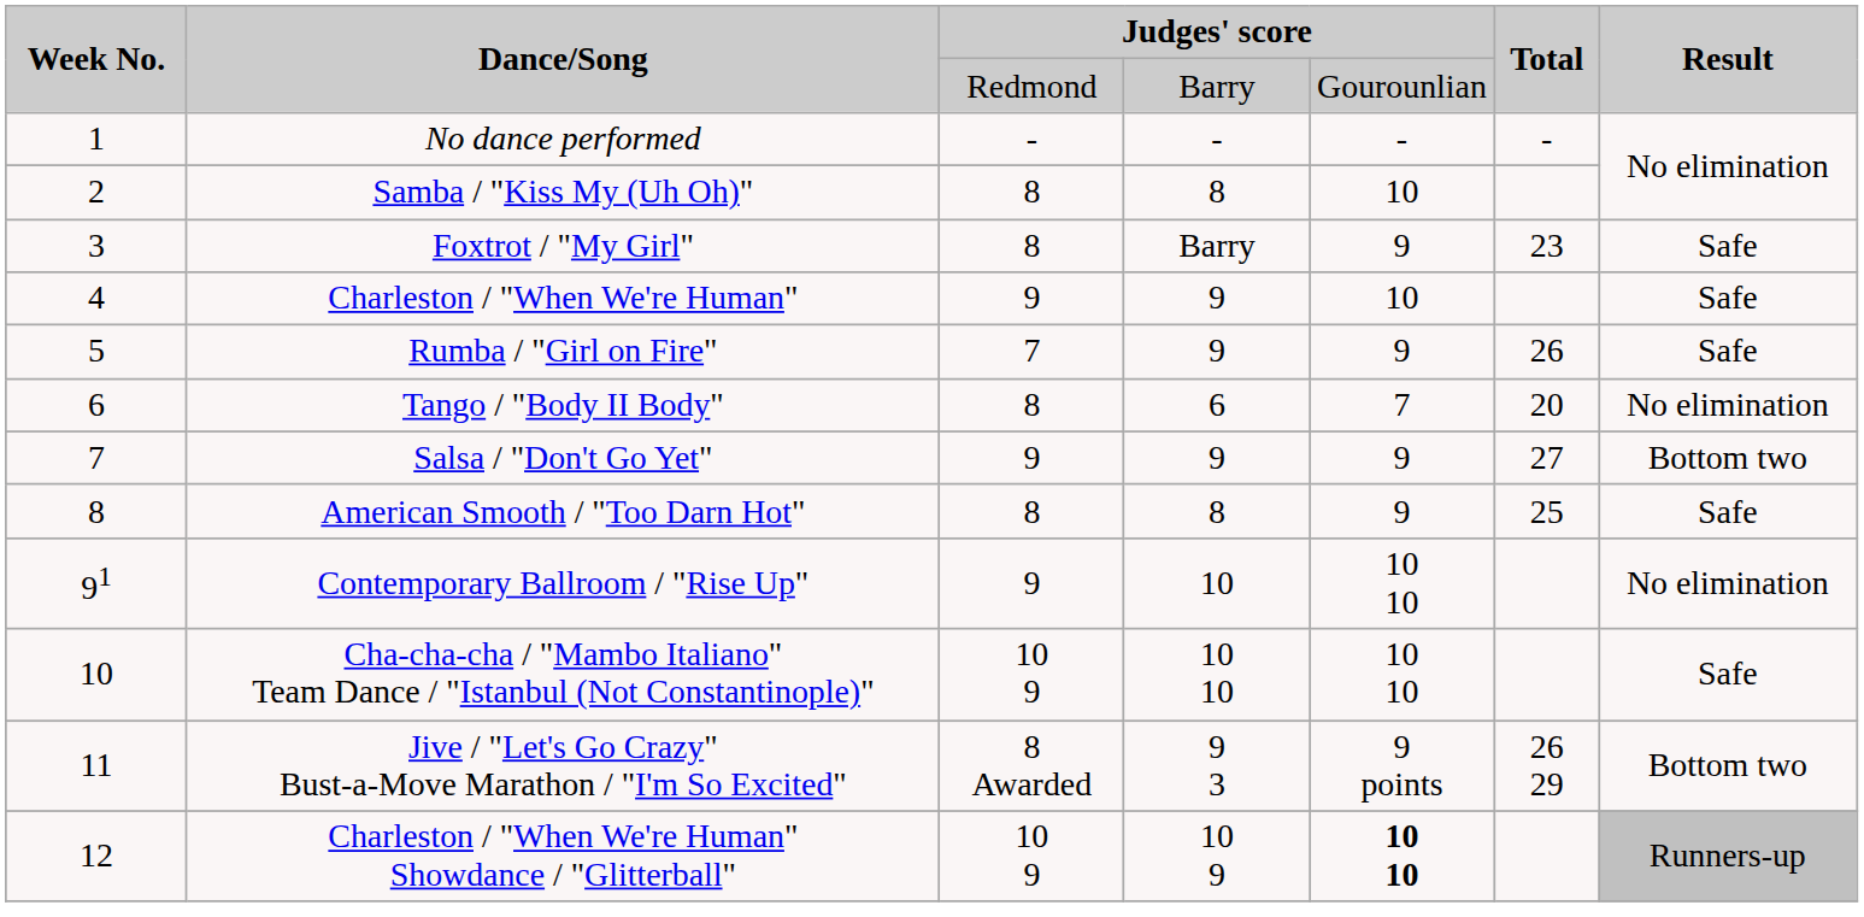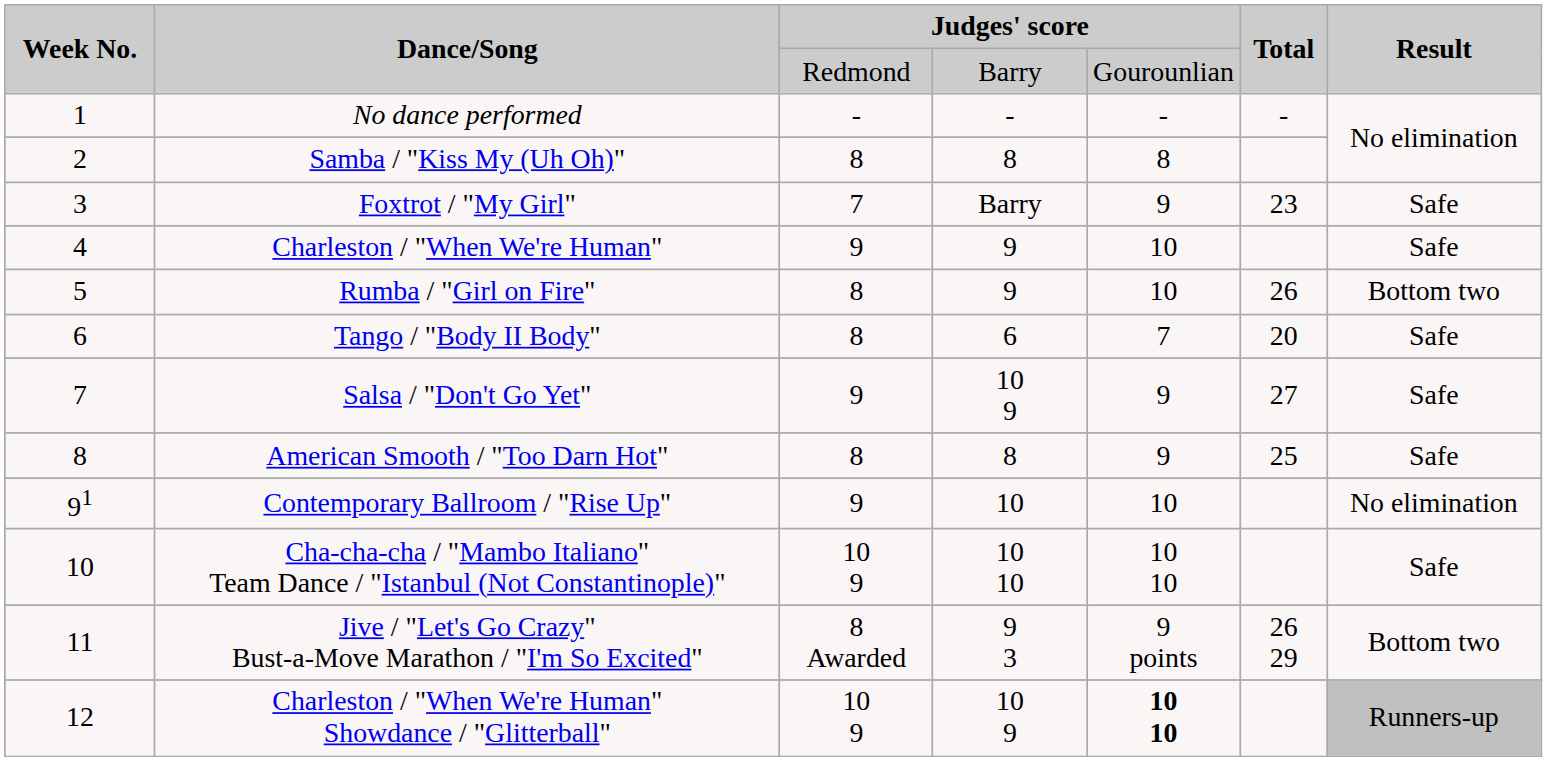 <table class="wikitable collapsible">
 <tr>
 <th rowspan="2" style="background:#ccc; text-align:Center;"><strong>Week No.</strong></th>
 <th rowspan="2" style="background:#ccc; text-align:Center;"><strong>Dance/Song</strong></th>
 <th colspan="3" style="background:#ccc; text-align:Center;"><strong>Judges' score</strong></th>
 <th rowspan="2" style="background:#ccc; text-align:Center;"><strong>Total</strong></th>
 <th rowspan="2" style="background:#ccc; text-align:Center;"><strong>Result</strong></th>
 </tr>
 <tr style="text-align:center; background:#ccc;">
 <td style="width:10%; ">Redmond</td>
 <td style="width:10%; ">Barry</td>
 <td style="width:10%; ">Gourounlian</td>
 </tr>
 <tr style="text-align:center; background:#faf6f6;">
 <td>1</td>
 <td><em>No dance performed</em></td>
 <td>-</td>
 <td>-</td>
 <td>-</td>
 <td>-</td>
 <td rowspan="2">No elimination</td>
 </tr>
 <tr style="text-align:center; background:#faf6f6;">
 <td>2</td>
 <td><a href='#'>Samba</a> / "<a href='#'>Kiss My (Uh Oh)</a>"</td>
 <td>8</td>
 <td>8</td>
-<td>10</td>
+<td>8</td>
 <td></td>
 </tr>
 <tr style="text-align:center; background:#faf6f6;">
 <td>3</td>
 <td><a href='#'>Foxtrot</a> / "<a href='#'>My Girl</a>"</td>
-<td>8</td>
+<td>7</td>
 <td style="width:10%; ">Barry</td>
 <td>9</td>
 <td>23</td>
 <td>Safe</td>
 </tr>
 <tr style="text-align:center; background:#faf6f6;">
 <td>4</td>
 <td><a href='#'>Charleston</a> / "<a href='#'>When We're Human</a>"</td>
 <td>9</td>
 <td>9</td>
 <td>10</td>
 <td></td>
 <td>Safe</td>
 </tr>
 <tr style="text-align:center; background:#faf6f6;">
 <td>5</td>
 <td><a href='#'>Rumba</a> / "<a href='#'>Girl on Fire</a>"</td>
-<td>7</td>
+<td>8</td>
 <td>9</td>
-<td>9</td>
+<td>10</td>
 <td>26</td>
-<td>Safe</td>
+<td>Bottom two</td>
 </tr>
 <tr style="text-align:center; background:#faf6f6;">
 <td>6</td>
 <td><a href='#'>Tango</a> / "<a href='#'>Body II Body</a>"</td>
 <td>8</td>
 <td>6</td>
 <td>7</td>
 <td>20</td>
-<td>No elimination</td>
+<td>Safe</td>
 </tr>
 <tr style="text-align:center; background:#faf6f6;">
 <td>7</td>
 <td><a href='#'>Salsa</a> / "<a href='#'>Don't Go Yet</a>"</td>
 <td>9</td>
-<td>9</td>
+<td>10<br>9</td>
 <td>9</td>
 <td>27</td>
-<td>Bottom two</td>
+<td>Safe</td>
 </tr>
 <tr style="text-align:center; background:#faf6f6;">
 <td>8</td>
 <td><a href='#'>American Smooth</a> / "<a href='#'>Too Darn Hot</a>"</td>
 <td>8</td>
 <td>8</td>
 <td>9</td>
 <td>25</td>
 <td>Safe</td>
 </tr>
 <tr style="text-align:center; background:#faf6f6;">
 <td>9<sup>1</sup></td>
 <td><a href='#'>Contemporary Ballroom</a> / "<a href='#'>Rise Up</a>"</td>
 <td>9</td>
 <td>10</td>
-<td>10<br>10</td>
+<td>10</td>
 <td></td>
 <td>No elimination</td>
 </tr>
 <tr style="text-align:center; background:#faf6f6;">
 <td>10</td>
 <td><a href='#'>Cha-cha-cha</a> / "<a href='#'>Mambo Italiano</a>"<br>Team Dance / "<a href='#'>Istanbul (Not Constantinople)</a>"</td>
 <td>10<br>9</td>
 <td>10<br>10</td>
 <td>10<br>10</td>
 <td><br></td>
 <td>Safe</td>
 </tr>
 <tr style="text-align:center; background:#faf6f6;">
 <td>11</td>
 <td><a href='#'>Jive</a> / "<a href='#'>Let's Go Crazy</a>"<br>Bust-a-Move Marathon / "<a href='#'>I'm So Excited</a>"</td>
 <td>8<br>Awarded</td>
 <td>9<br>3</td>
 <td>9<br>points</td>
 <td>26<br>29</td>
 <td>Bottom two</td>
 </tr>
 <tr style="text-align:center; background:#faf6f6;">
 <td>12</td>
 <td><a href='#'>Charleston</a> / "<a href='#'>When We're Human</a>"<br><a href='#'>Showdance</a> / "<a href='#'>Glitterball</a>"</td>
 <td>10<br>9</td>
 <td>10<br>9</td>
 <td><strong>10<br>10</strong></td>
 <td><br></td>
 <td rowspan="2" style="background:silver;">Runners-up</td>
 </tr>
 </table>
